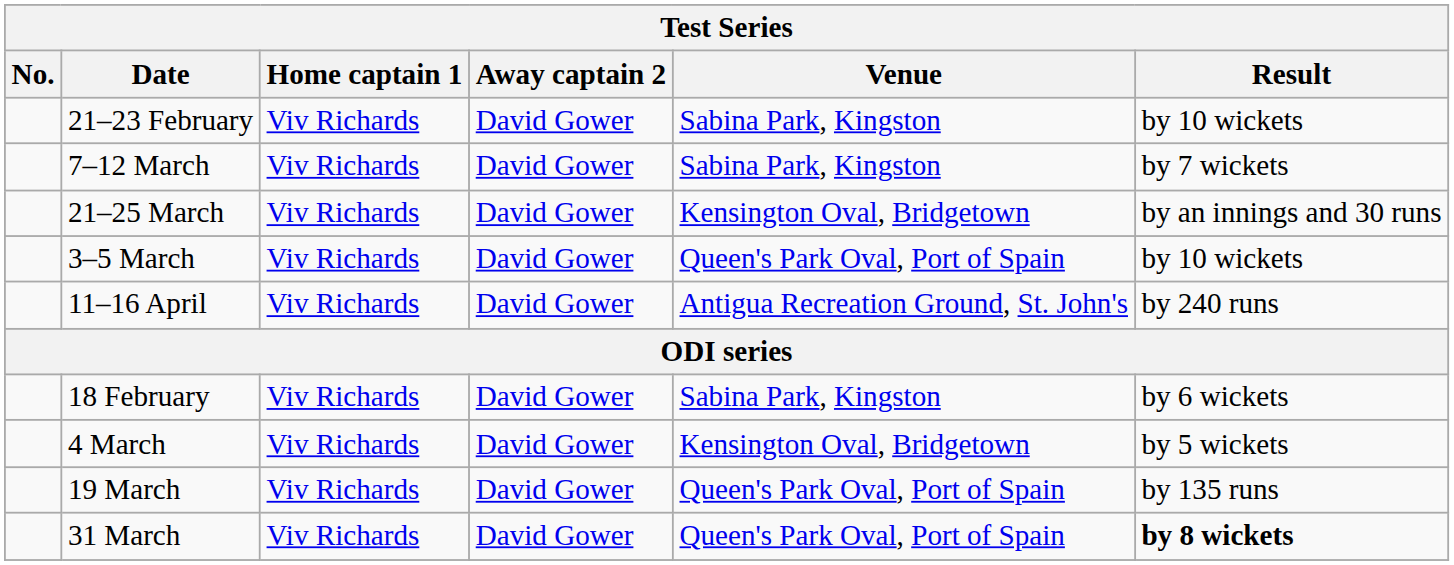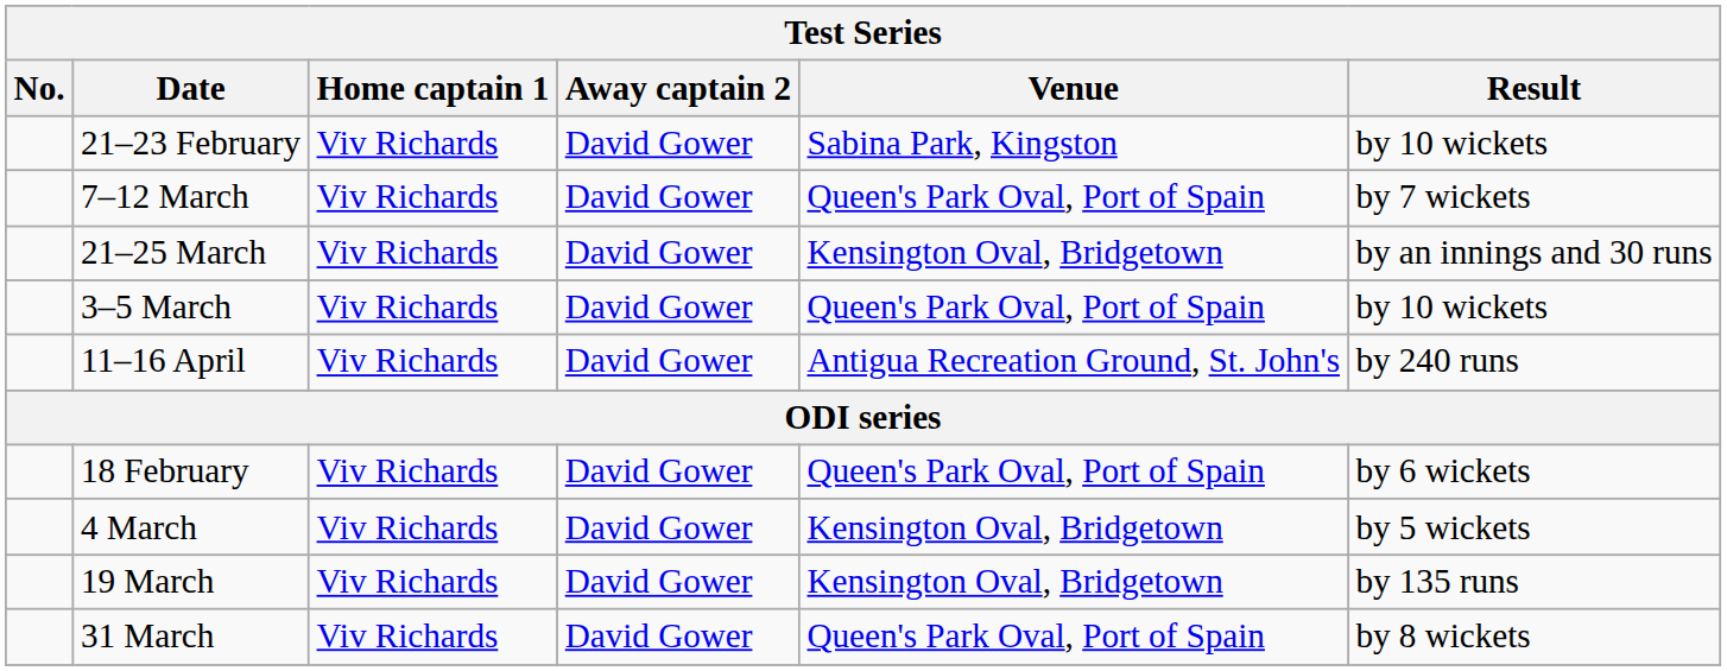 <table class="wikitable">
 <tr>
 <th colspan="9">Test Series</th>
 </tr>
 <tr>
 <th>No.</th>
 <th>Date</th>
 <th>Home captain 1</th>
 <th>Away captain 2</th>
 <th>Venue</th>
 <th>Result</th>
 </tr>
 <tr>
 <td></td>
 <td>21–23 February</td>
 <td><a href='#'>Viv Richards</a></td>
 <td><a href='#'>David Gower</a></td>
 <td><a href='#'>Sabina Park</a>, <a href='#'>Kingston</a></td>
 <td> by 10 wickets</td>
 </tr>
 <tr>
 <td></td>
 <td>7–12 March</td>
 <td><a href='#'>Viv Richards</a></td>
 <td><a href='#'>David Gower</a></td>
-<td><a href='#'>Sabina Park</a>, <a href='#'>Kingston</a></td>
+<td><a href='#'>Queen's Park Oval</a>, <a href='#'>Port of Spain</a></td>
 <td> by 7 wickets</td>
 </tr>
 <tr>
 <td></td>
 <td>21–25 March</td>
 <td><a href='#'>Viv Richards</a></td>
 <td><a href='#'>David Gower</a></td>
 <td><a href='#'>Kensington Oval</a>, <a href='#'>Bridgetown</a></td>
 <td> by an innings and 30 runs</td>
 </tr>
 <tr>
 <td></td>
 <td>3–5 March</td>
 <td><a href='#'>Viv Richards</a></td>
 <td><a href='#'>David Gower</a></td>
 <td><a href='#'>Queen's Park Oval</a>, <a href='#'>Port of Spain</a></td>
 <td> by 10 wickets</td>
 </tr>
 <tr>
 <td></td>
 <td>11–16 April</td>
 <td><a href='#'>Viv Richards</a></td>
 <td><a href='#'>David Gower</a></td>
 <td><a href='#'>Antigua Recreation Ground</a>, <a href='#'>St. John's</a></td>
 <td> by 240 runs</td>
 </tr>
 <tr>
 <th colspan="9">ODI series</th>
 </tr>
 <tr>
 <td></td>
 <td>18 February</td>
 <td><a href='#'>Viv Richards</a></td>
 <td><a href='#'>David Gower</a></td>
-<td><a href='#'>Sabina Park</a>, <a href='#'>Kingston</a></td>
+<td><a href='#'>Queen's Park Oval</a>, <a href='#'>Port of Spain</a></td>
 <td> by 6 wickets</td>
 </tr>
 <tr>
 <td></td>
 <td>4 March</td>
 <td><a href='#'>Viv Richards</a></td>
 <td><a href='#'>David Gower</a></td>
 <td><a href='#'>Kensington Oval</a>, <a href='#'>Bridgetown</a></td>
 <td> by 5 wickets</td>
 </tr>
 <tr>
 <td></td>
 <td>19 March</td>
 <td><a href='#'>Viv Richards</a></td>
 <td><a href='#'>David Gower</a></td>
-<td><a href='#'>Queen's Park Oval</a>, <a href='#'>Port of Spain</a></td>
+<td><a href='#'>Kensington Oval</a>, <a href='#'>Bridgetown</a></td>
 <td> by 135 runs</td>
 </tr>
 <tr>
 <td></td>
 <td>31 March</td>
 <td><a href='#'>Viv Richards</a></td>
 <td><a href='#'>David Gower</a></td>
 <td><a href='#'>Queen's Park Oval</a>, <a href='#'>Port of Spain</a></td>
-<td><strong> by 8 wickets</strong></td>
+<td> by 8 wickets</td>
 </tr>
 </table>
